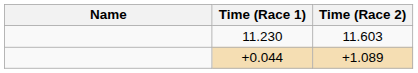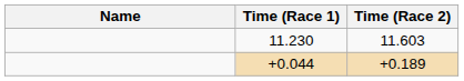 <table class="wikitable" style="text-align:center;">
 <tr>
 <th style="width:15em">Name</th>
 <th style="width:7em">Time (Race 1)</th>
 <th style="width:7em">Time (Race 2)</th>
 </tr>
 <tr>
 <td align=left></td>
 <td>11.230</td>
 <td>11.603</td>
 </tr>
 <tr>
 <td align=left></td>
 <td bgcolor=wheat>+0.044</td>
-<td bgcolor=wheat>+1.089</td>
+<td bgcolor=wheat>+0.189</td>
 </tr>
 </table>
